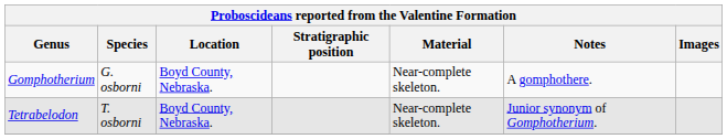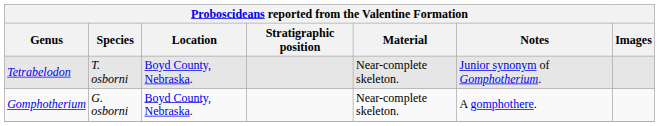 <table class="wikitable" align="center">
 <tr>
 <th colspan="7" align="center"><strong><a href='#'>Proboscideans</a> reported from the Valentine Formation</strong></th>
 </tr>
 <tr>
 <th>Genus</th>
 <th>Species</th>
 <th>Location</th>
 <th><strong>Stratigraphic position</strong></th>
 <th><strong>Material</strong></th>
 <th>Notes</th>
 <th>Images</th>
 </tr>
 <tr>
+<td style="background:#E6E6E6;"><em><a href='#'>Tetrabelodon</a></em></td>
+<td style="background:#E6E6E6;"><em>T. osborni</em></td>
+<td style="background:#E6E6E6;"><a href='#'>Boyd County, Nebraska</a>.</td>
+<td style="background:#E6E6E6;"></td>
+<td style="background:#E6E6E6;">Near-complete skeleton.</td>
+<td style="background:#E6E6E6;"><a href='#'>Junior synonym</a> of <em><a href='#'>Gomphotherium</a></em>.</td>
+<td style="background:#E6E6E6;"></td>
+</tr>
+<tr>
 <td><em><a href='#'>Gomphotherium</a></em></td>
 <td><em>G. osborni</em></td>
 <td><a href='#'>Boyd County, Nebraska</a>.</td>
 <td></td>
 <td>Near-complete skeleton.</td>
 <td>A <a href='#'>gomphothere</a>.</td>
 <td></td>
 </tr>
 <tr>
-<td style="background:#E6E6E6;"><em><a href='#'>Tetrabelodon</a></em></td>
-<td style="background:#E6E6E6;"><em>T. osborni</em></td>
-<td style="background:#E6E6E6;"><a href='#'>Boyd County, Nebraska</a>.</td>
-<td style="background:#E6E6E6;"></td>
-<td style="background:#E6E6E6;">Near-complete skeleton.</td>
-<td style="background:#E6E6E6;"><a href='#'>Junior synonym</a> of <em><a href='#'>Gomphotherium</a></em>.</td>
-<td style="background:#E6E6E6;"></td>
-</tr>
-<tr>
 </tr>
 </table>
